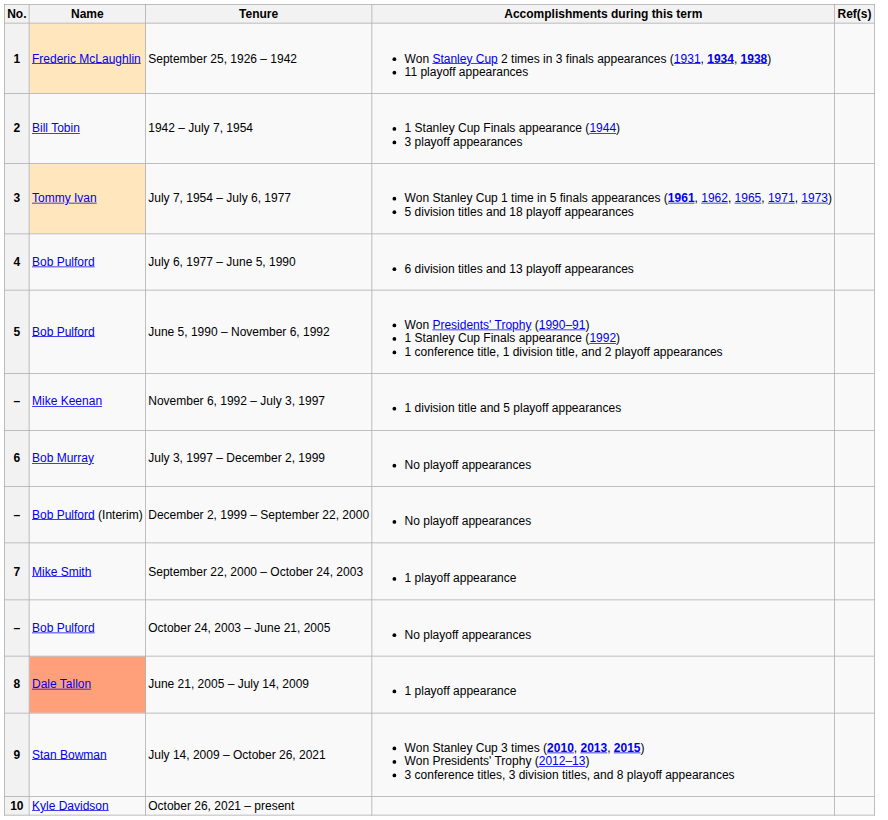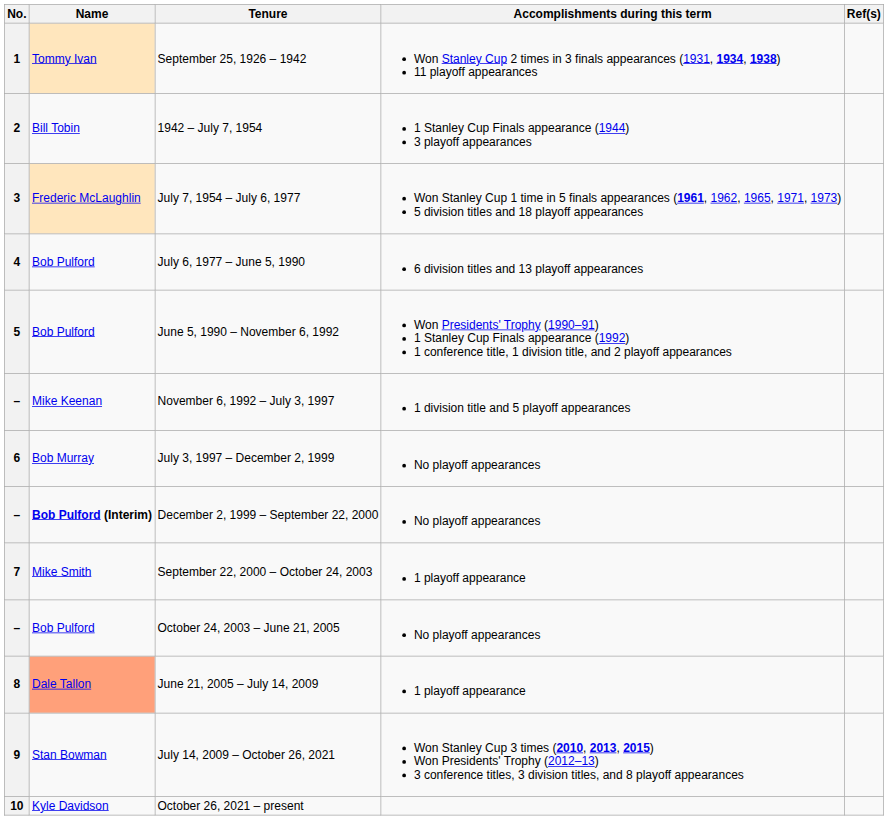 <table class="wikitable">
 <tr>
 <th scope="col">No.</th>
 <th scope="col">Name</th>
 <th scope="col">Tenure</th>
 <th scope="col">Accomplishments during this term</th>
 <th scope="col">Ref(s)</th>
 </tr>
 <tr>
 <th scope="row">1</th>
-<td style="background: #FFE6BD;"><a href='#'>Frederic McLaughlin</a></td>
+<td style="background: #FFE6BD;"><a href='#'>Tommy Ivan</a></td>
 <td>September 25, 1926 – 1942</td>
 <td><br><ul><li>Won <a href='#'>Stanley Cup</a> 2 times in 3 finals appearances (<a href='#'>1931</a>, <strong><a href='#'>1934</a></strong>, <strong><a href='#'>1938</a></strong>)</li><li>11 playoff appearances</li></ul></td>
 <td></td>
 </tr>
 <tr>
 <th scope="row">2</th>
 <td><a href='#'>Bill Tobin</a></td>
 <td>1942 – July 7, 1954</td>
 <td><br><ul><li>1 Stanley Cup Finals appearance (<a href='#'>1944</a>)</li><li>3 playoff appearances</li></ul></td>
 <td></td>
 </tr>
 <tr>
 <th scope="row">3</th>
-<td style="background: #FFE6BD;"><a href='#'>Tommy Ivan</a></td>
+<td style="background: #FFE6BD;"><a href='#'>Frederic McLaughlin</a></td>
 <td>July 7, 1954 – July 6, 1977</td>
 <td><br><ul><li>Won Stanley Cup 1 time in 5 finals appearances (<strong><a href='#'>1961</a></strong>, <a href='#'>1962</a>, <a href='#'>1965</a>, <a href='#'>1971</a>, <a href='#'>1973</a>)</li><li>5 division titles and 18 playoff appearances</li></ul></td>
 <td></td>
 </tr>
 <tr>
 <th scope="row">4</th>
 <td><a href='#'>Bob Pulford</a></td>
 <td>July 6, 1977 – June 5, 1990</td>
 <td><br><ul><li>6 division titles and 13 playoff appearances</li></ul></td>
 <td></td>
 </tr>
 <tr>
 <th scope="row">5</th>
 <td><a href='#'>Bob Pulford</a></td>
 <td>June 5, 1990 – November 6, 1992</td>
 <td><br><ul><li>Won <a href='#'>Presidents' Trophy</a> (<a href='#'>1990–91</a>)</li><li>1 Stanley Cup Finals appearance (<a href='#'>1992</a>)</li><li>1 conference title, 1 division title, and 2 playoff appearances</li></ul></td>
 <td></td>
 </tr>
 <tr>
 <th scope="row">–</th>
 <td><a href='#'>Mike Keenan</a></td>
 <td>November 6, 1992 – July 3, 1997</td>
 <td><br><ul><li>1 division title and 5 playoff appearances</li></ul></td>
 <td></td>
 </tr>
 <tr>
 <th scope="row">6</th>
 <td><a href='#'>Bob Murray</a></td>
 <td>July 3, 1997 – December 2, 1999</td>
 <td><br><ul><li>No playoff appearances</li></ul></td>
 <td></td>
 </tr>
 <tr>
 <th scope="row">–</th>
-<td><a href='#'>Bob Pulford</a> (Interim)</td>
+<td><strong><a href='#'>Bob Pulford</a> (Interim)</strong></td>
 <td>December 2, 1999 – September 22, 2000</td>
 <td><br><ul><li>No playoff appearances</li></ul></td>
 <td></td>
 </tr>
 <tr>
 <th scope="row">7</th>
 <td><a href='#'>Mike Smith</a></td>
 <td>September 22, 2000 – October 24, 2003</td>
 <td><br><ul><li>1 playoff appearance</li></ul></td>
 <td></td>
 </tr>
 <tr>
 <th scope="row">–</th>
 <td><a href='#'>Bob Pulford</a></td>
 <td>October 24, 2003 – June 21, 2005</td>
 <td><br><ul><li>No playoff appearances</li></ul></td>
 <td></td>
 </tr>
 <tr>
 <th scope="row">8</th>
 <td style="background: lightsalmon;"><a href='#'>Dale Tallon</a></td>
 <td>June 21, 2005 – July 14, 2009</td>
 <td><br><ul><li>1 playoff appearance</li></ul></td>
 <td></td>
 </tr>
 <tr>
 <th scope="row">9</th>
 <td><a href='#'>Stan Bowman</a></td>
 <td>July 14, 2009 – October 26, 2021</td>
 <td><br><ul><li>Won Stanley Cup 3 times (<strong><a href='#'>2010</a></strong>, <strong><a href='#'>2013</a></strong>, <strong><a href='#'>2015</a></strong>)</li><li>Won Presidents' Trophy (<a href='#'>2012–13</a>)</li><li>3 conference titles, 3 division titles, and 8 playoff appearances</li></ul></td>
 <td></td>
 </tr>
 <tr>
 <th>10</th>
 <td><a href='#'>Kyle Davidson</a></td>
 <td>October 26, 2021 – present</td>
 <td></td>
 <td></td>
 </tr>
 </table>
